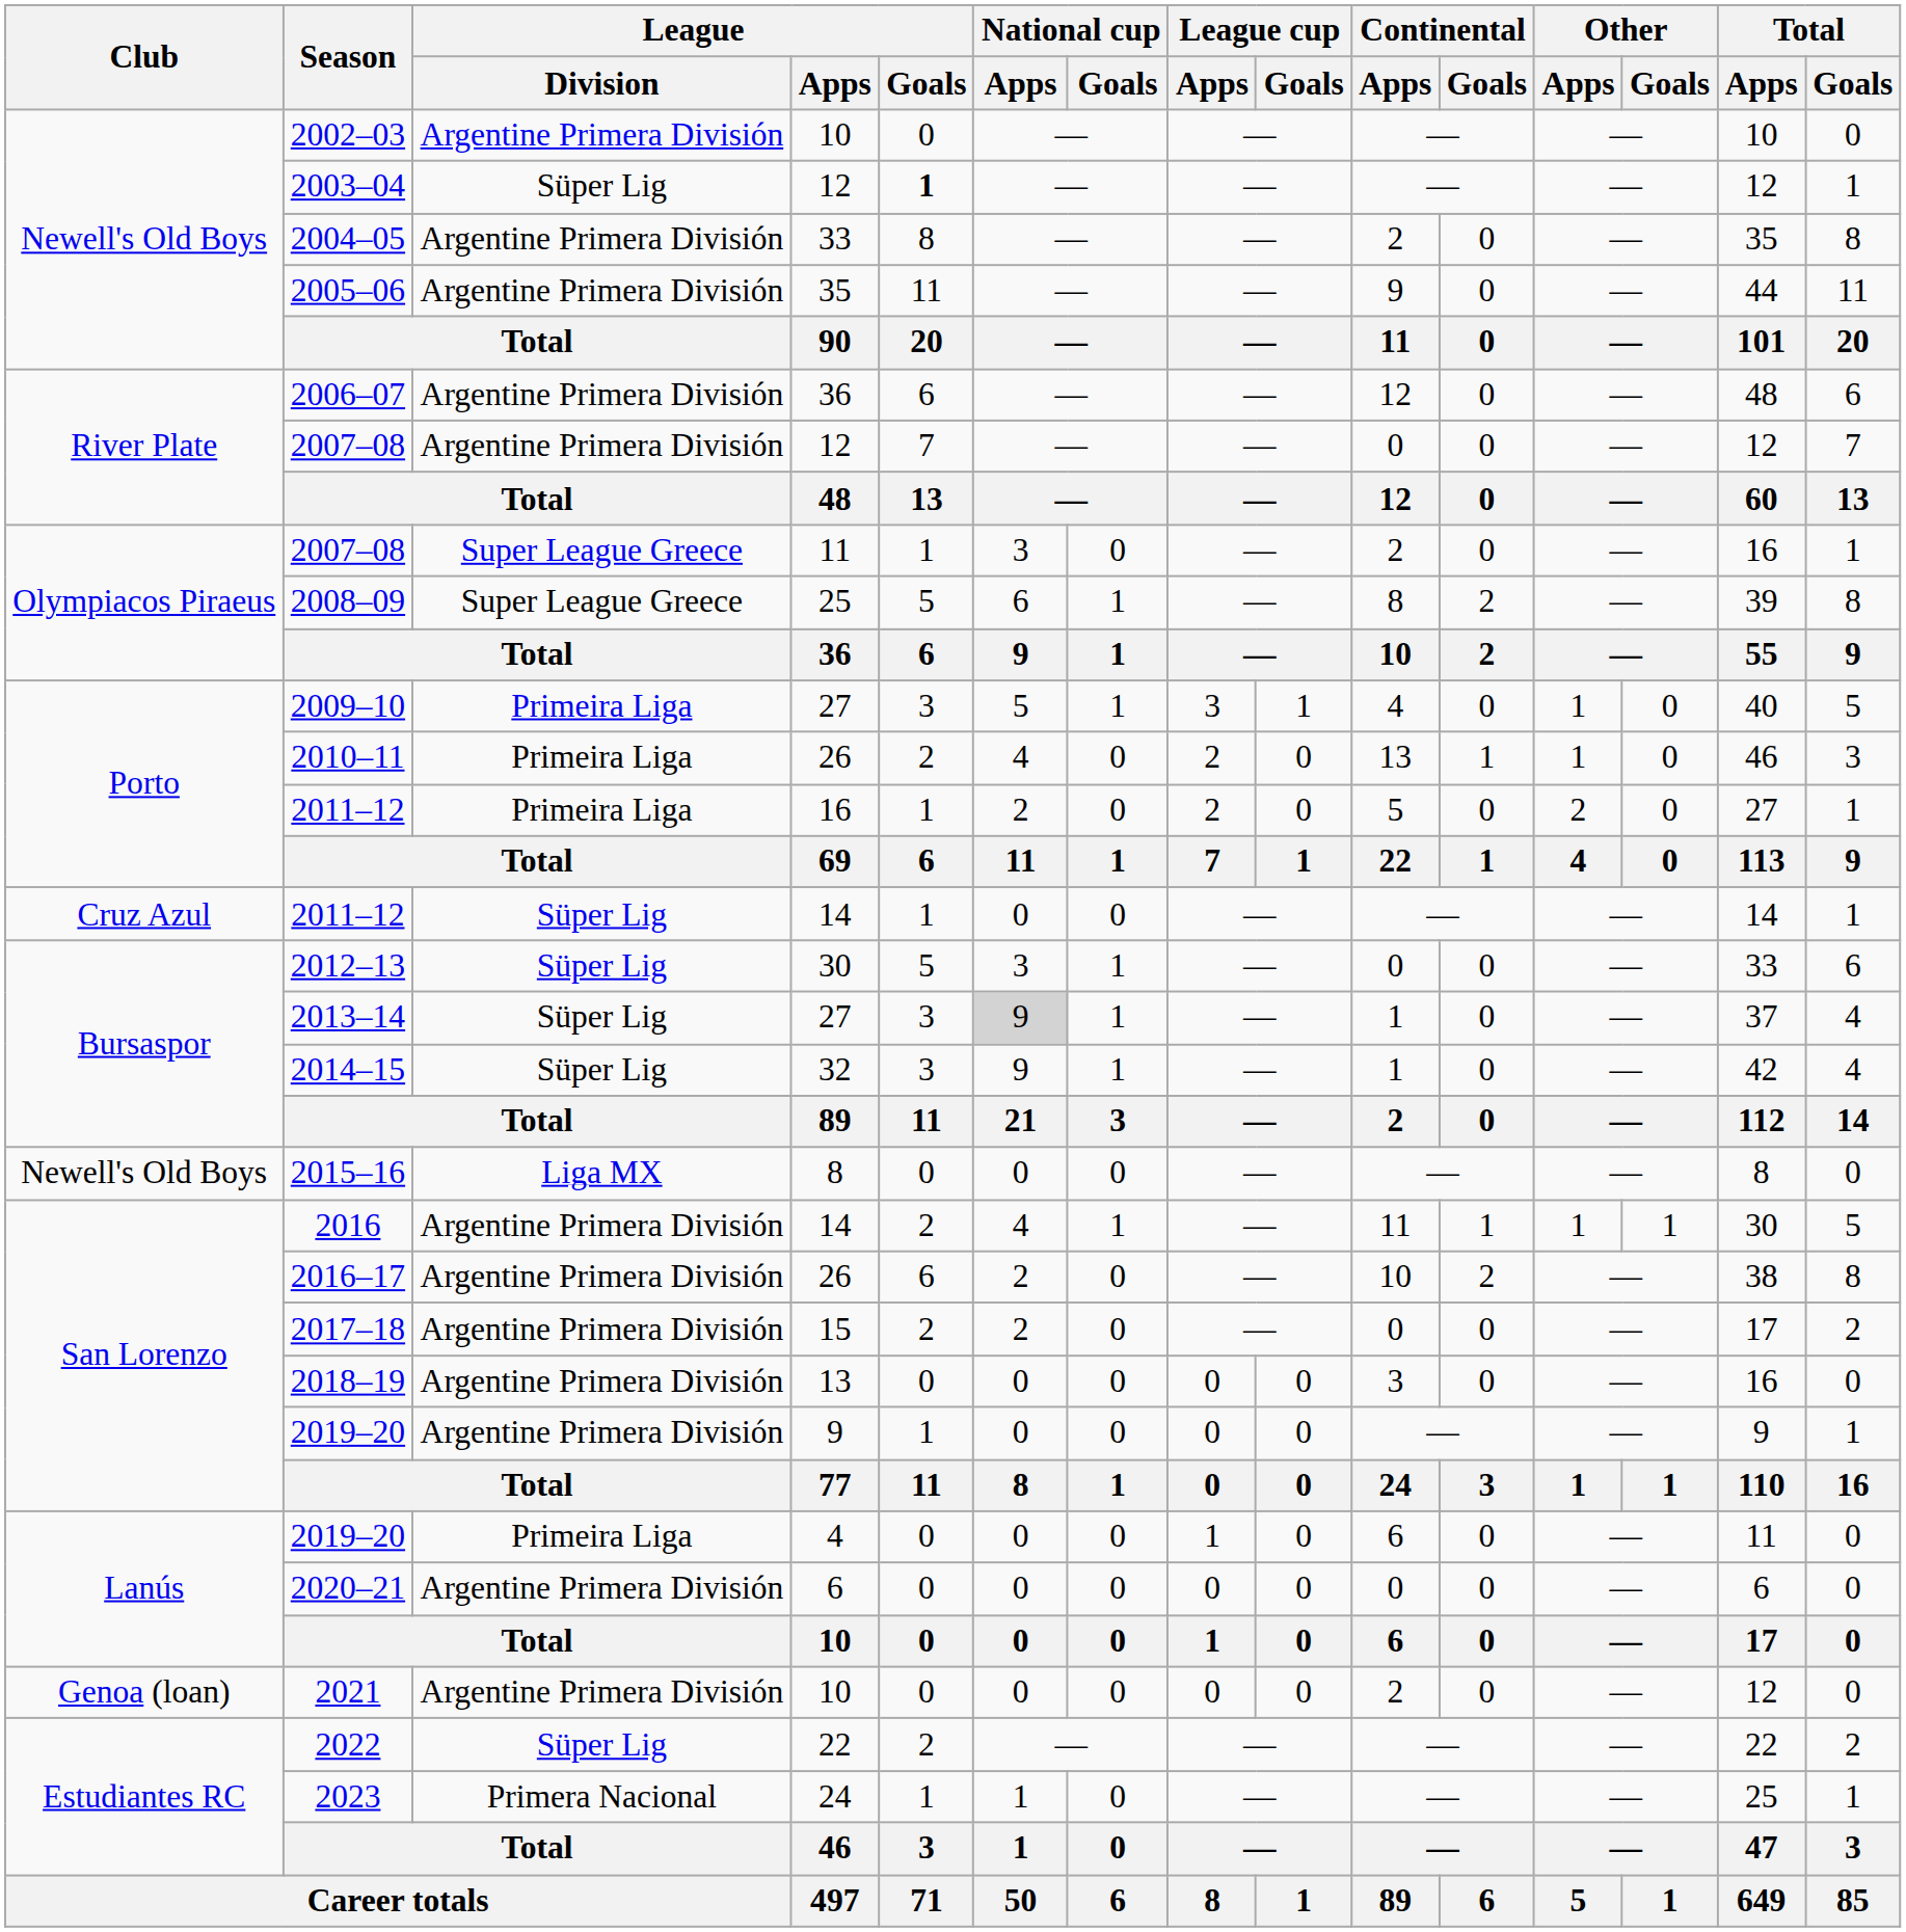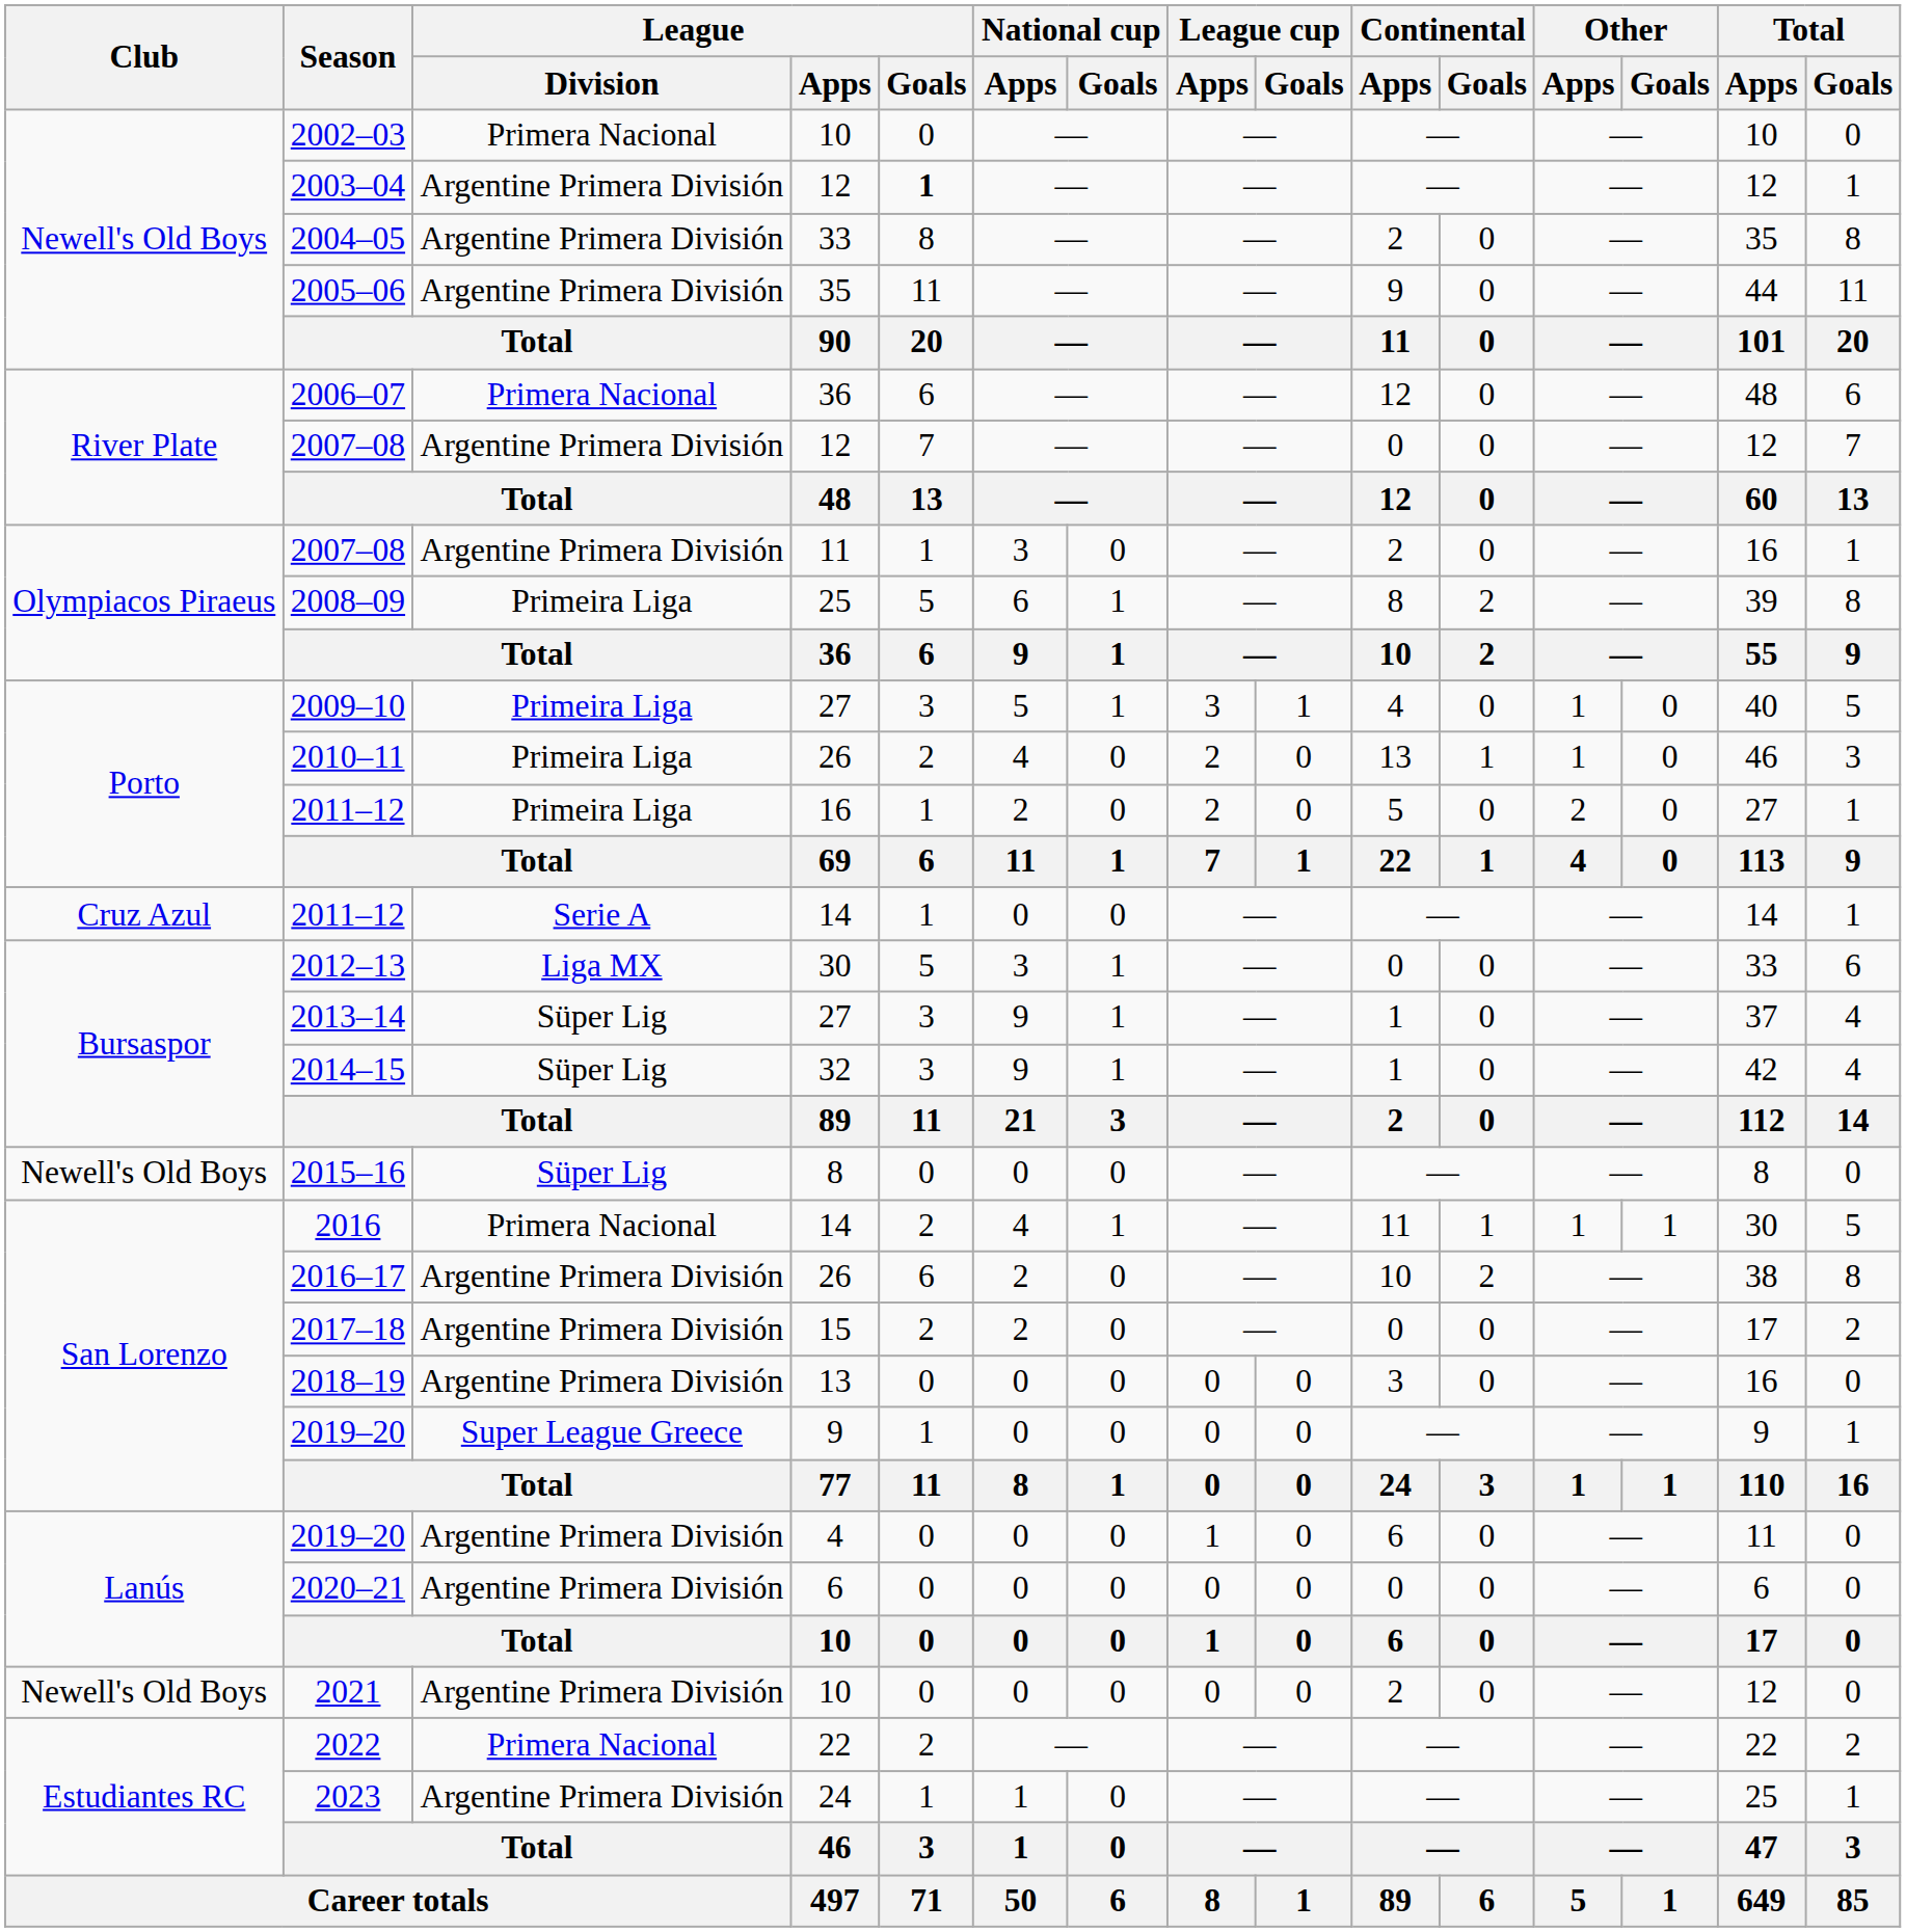 <table class="wikitable" style="text-align: center">
 <tr>
 <th rowspan=2>Club</th>
 <th rowspan=2>Season</th>
 <th colspan=3>League</th>
 <th colspan=2>National cup</th>
 <th colspan="2">League cup</th>
 <th colspan="2">Continental</th>
 <th colspan="2">Other</th>
 <th colspan=2>Total</th>
 </tr>
 <tr>
 <th>Division</th>
 <th>Apps</th>
 <th>Goals</th>
 <th>Apps</th>
 <th>Goals</th>
 <th>Apps</th>
 <th>Goals</th>
 <th>Apps</th>
 <th>Goals</th>
 <th>Apps</th>
 <th>Goals</th>
 <th>Apps</th>
 <th>Goals</th>
 </tr>
 <tr>
 <td rowspan="5"><a href='#'>Newell's Old Boys</a></td>
 <td><a href='#'>2002–03</a></td>
-<td><a href='#'>Argentine Primera División</a></td>
+<td>Primera Nacional</td>
 <td>10</td>
 <td>0</td>
 <td colspan="2">—</td>
 <td colspan="2">—</td>
 <td colspan="2">—</td>
 <td colspan="2">—</td>
 <td>10</td>
 <td>0</td>
 </tr>
 <tr>
 <td><a href='#'>2003–04</a></td>
-<td>Süper Lig</td>
+<td>Argentine Primera División</td>
 <td>12</td>
 <td><strong>1</strong></td>
 <td colspan="2">—</td>
 <td colspan="2">—</td>
 <td colspan="2">—</td>
 <td colspan="2">—</td>
 <td>12</td>
 <td>1</td>
 </tr>
 <tr>
 <td><a href='#'>2004–05</a></td>
 <td>Argentine Primera División</td>
 <td>33</td>
 <td>8</td>
 <td colspan="2">—</td>
 <td colspan="2">—</td>
 <td>2</td>
 <td>0</td>
 <td colspan="2">—</td>
 <td>35</td>
 <td>8</td>
 </tr>
 <tr>
 <td><a href='#'>2005–06</a></td>
 <td>Argentine Primera División</td>
 <td>35</td>
 <td>11</td>
 <td colspan="2">—</td>
 <td colspan="2">—</td>
 <td>9</td>
 <td>0</td>
 <td colspan="2">—</td>
 <td>44</td>
 <td>11</td>
 </tr>
 <tr>
 <th colspan="2">Total</th>
 <th>90</th>
 <th>20</th>
 <th colspan="2">—</th>
 <th colspan="2">—</th>
 <th>11</th>
 <th>0</th>
 <th colspan="2">—</th>
 <th>101</th>
 <th>20</th>
 </tr>
 <tr>
 <td rowspan="3"><a href='#'>River Plate</a></td>
 <td><a href='#'>2006–07</a></td>
-<td>Argentine Primera División</td>
+<td><a href='#'>Primera Nacional</a></td>
 <td>36</td>
 <td>6</td>
 <td colspan="2">—</td>
 <td colspan="2">—</td>
 <td>12</td>
 <td>0</td>
 <td colspan="2">—</td>
 <td>48</td>
 <td>6</td>
 </tr>
 <tr>
 <td><a href='#'>2007–08</a></td>
 <td>Argentine Primera División</td>
 <td>12</td>
 <td>7</td>
 <td colspan="2">—</td>
 <td colspan="2">—</td>
 <td>0</td>
 <td>0</td>
 <td colspan="2">—</td>
 <td>12</td>
 <td>7</td>
 </tr>
 <tr>
 <th colspan="2">Total</th>
 <th>48</th>
 <th>13</th>
 <th colspan="2">—</th>
 <th colspan="2">—</th>
 <th>12</th>
 <th>0</th>
 <th colspan="2">—</th>
 <th>60</th>
 <th>13</th>
 </tr>
 <tr>
 <td rowspan="3"><a href='#'>Olympiacos Piraeus</a></td>
 <td><a href='#'>2007–08</a></td>
-<td><a href='#'>Super League Greece</a></td>
+<td>Argentine Primera División</td>
 <td>11</td>
 <td>1</td>
 <td>3</td>
 <td>0</td>
 <td colspan="2">—</td>
 <td>2</td>
 <td>0</td>
 <td colspan="2">—</td>
 <td>16</td>
 <td>1</td>
 </tr>
 <tr>
 <td><a href='#'>2008–09</a></td>
-<td>Super League Greece</td>
+<td>Primeira Liga</td>
 <td>25</td>
 <td>5</td>
 <td>6</td>
 <td>1</td>
 <td colspan="2">—</td>
 <td>8</td>
 <td>2</td>
 <td colspan="2">—</td>
 <td>39</td>
 <td>8</td>
 </tr>
 <tr>
 <th colspan="2">Total</th>
 <th>36</th>
 <th>6</th>
 <th>9</th>
 <th>1</th>
 <th colspan="2">—</th>
 <th>10</th>
 <th>2</th>
 <th colspan="2">—</th>
 <th>55</th>
 <th>9</th>
 </tr>
 <tr>
 <td rowspan="4"><a href='#'>Porto</a></td>
 <td><a href='#'>2009–10</a></td>
 <td><a href='#'>Primeira Liga</a></td>
 <td>27</td>
 <td>3</td>
 <td>5</td>
 <td>1</td>
 <td>3</td>
 <td>1</td>
 <td>4</td>
 <td>0</td>
 <td>1</td>
 <td>0</td>
 <td>40</td>
 <td>5</td>
 </tr>
 <tr>
 <td><a href='#'>2010–11</a></td>
 <td>Primeira Liga</td>
 <td>26</td>
 <td>2</td>
 <td>4</td>
 <td>0</td>
 <td>2</td>
 <td>0</td>
 <td>13</td>
 <td>1</td>
 <td>1</td>
 <td>0</td>
 <td>46</td>
 <td>3</td>
 </tr>
 <tr>
 <td><a href='#'>2011–12</a></td>
 <td>Primeira Liga</td>
 <td>16</td>
 <td>1</td>
 <td>2</td>
 <td>0</td>
 <td>2</td>
 <td>0</td>
 <td>5</td>
 <td>0</td>
 <td>2</td>
 <td>0</td>
 <td>27</td>
 <td>1</td>
 </tr>
 <tr>
 <th colspan="2">Total</th>
 <th>69</th>
 <th>6</th>
 <th>11</th>
 <th>1</th>
 <th>7</th>
 <th>1</th>
 <th>22</th>
 <th>1</th>
 <th>4</th>
 <th>0</th>
 <th>113</th>
 <th>9</th>
 </tr>
 <tr>
 <td><a href='#'>Cruz Azul</a></td>
 <td><a href='#'>2011–12</a></td>
-<td><a href='#'>Süper Lig</a></td>
+<td><a href='#'>Serie A</a></td>
 <td>14</td>
 <td>1</td>
 <td>0</td>
 <td>0</td>
 <td colspan="2">—</td>
 <td colspan="2">—</td>
 <td colspan="2">—</td>
 <td>14</td>
 <td>1</td>
 </tr>
 <tr>
 <td rowspan="4"><a href='#'>Bursaspor</a></td>
 <td><a href='#'>2012–13</a></td>
-<td><a href='#'>Süper Lig</a></td>
+<td><a href='#'>Liga MX</a></td>
 <td>30</td>
 <td>5</td>
 <td>3</td>
 <td>1</td>
 <td colspan="2">—</td>
 <td>0</td>
 <td>0</td>
 <td colspan="2">—</td>
 <td>33</td>
 <td>6</td>
 </tr>
 <tr>
 <td><a href='#'>2013–14</a></td>
 <td>Süper Lig</td>
 <td>27</td>
 <td>3</td>
-<td style="background: lightgrey;">9</td>
+<td>9</td>
 <td>1</td>
 <td colspan="2">—</td>
 <td>1</td>
 <td>0</td>
 <td colspan="2">—</td>
 <td>37</td>
 <td>4</td>
 </tr>
 <tr>
 <td><a href='#'>2014–15</a></td>
 <td>Süper Lig</td>
 <td>32</td>
 <td>3</td>
 <td>9</td>
 <td>1</td>
 <td colspan="2">—</td>
 <td>1</td>
 <td>0</td>
 <td colspan="2">—</td>
 <td>42</td>
 <td>4</td>
 </tr>
 <tr>
 <th colspan="2">Total</th>
 <th>89</th>
 <th>11</th>
 <th>21</th>
 <th>3</th>
 <th colspan="2">—</th>
 <th>2</th>
 <th>0</th>
 <th colspan="2">—</th>
 <th>112</th>
 <th>14</th>
 </tr>
 <tr>
 <td>Newell's Old Boys</td>
 <td><a href='#'>2015–16</a></td>
-<td><a href='#'>Liga MX</a></td>
+<td><a href='#'>Süper Lig</a></td>
 <td>8</td>
 <td>0</td>
 <td>0</td>
 <td>0</td>
 <td colspan="2">—</td>
 <td colspan="2">—</td>
 <td colspan="2">—</td>
 <td>8</td>
 <td>0</td>
 </tr>
 <tr>
 <td rowspan="6"><a href='#'>San Lorenzo</a></td>
 <td><a href='#'>2016</a></td>
-<td>Argentine Primera División</td>
+<td>Primera Nacional</td>
 <td>14</td>
 <td>2</td>
 <td>4</td>
 <td>1</td>
 <td colspan="2">—</td>
 <td>11</td>
 <td>1</td>
 <td>1</td>
 <td>1</td>
 <td>30</td>
 <td>5</td>
 </tr>
 <tr>
 <td><a href='#'>2016–17</a></td>
 <td>Argentine Primera División</td>
 <td>26</td>
 <td>6</td>
 <td>2</td>
 <td>0</td>
 <td colspan="2">—</td>
 <td>10</td>
 <td>2</td>
 <td colspan="2">—</td>
 <td>38</td>
 <td>8</td>
 </tr>
 <tr>
 <td><a href='#'>2017–18</a></td>
 <td>Argentine Primera División</td>
 <td>15</td>
 <td>2</td>
 <td>2</td>
 <td>0</td>
 <td colspan="2">—</td>
 <td>0</td>
 <td>0</td>
 <td colspan="2">—</td>
 <td>17</td>
 <td>2</td>
 </tr>
 <tr>
 <td><a href='#'>2018–19</a></td>
 <td>Argentine Primera División</td>
 <td>13</td>
 <td>0</td>
 <td>0</td>
 <td>0</td>
 <td>0</td>
 <td>0</td>
 <td>3</td>
 <td>0</td>
 <td colspan="2">—</td>
 <td>16</td>
 <td>0</td>
 </tr>
 <tr>
 <td><a href='#'>2019–20</a></td>
-<td>Argentine Primera División</td>
+<td><a href='#'>Super League Greece</a></td>
 <td>9</td>
 <td>1</td>
 <td>0</td>
 <td>0</td>
 <td>0</td>
 <td>0</td>
 <td colspan="2">—</td>
 <td colspan="2">—</td>
 <td>9</td>
 <td>1</td>
 </tr>
 <tr>
 <th colspan="2">Total</th>
 <th>77</th>
 <th>11</th>
 <th>8</th>
 <th>1</th>
 <th>0</th>
 <th>0</th>
 <th>24</th>
 <th>3</th>
 <th>1</th>
 <th>1</th>
 <th>110</th>
 <th>16</th>
 </tr>
 <tr>
 <td rowspan="3"><a href='#'>Lanús</a></td>
 <td><a href='#'>2019–20</a></td>
-<td>Primeira Liga</td>
+<td>Argentine Primera División</td>
 <td>4</td>
 <td>0</td>
 <td>0</td>
 <td>0</td>
 <td>1</td>
 <td>0</td>
 <td>6</td>
 <td>0</td>
 <td colspan="2">—</td>
 <td>11</td>
 <td>0</td>
 </tr>
 <tr>
 <td><a href='#'>2020–21</a></td>
 <td>Argentine Primera División</td>
 <td>6</td>
 <td>0</td>
 <td>0</td>
 <td>0</td>
 <td>0</td>
 <td>0</td>
 <td>0</td>
 <td>0</td>
 <td colspan="2">—</td>
 <td>6</td>
 <td>0</td>
 </tr>
 <tr>
 <th colspan="2">Total</th>
 <th>10</th>
 <th>0</th>
 <th>0</th>
 <th>0</th>
 <th>1</th>
 <th>0</th>
 <th>6</th>
 <th>0</th>
 <th colspan="2">—</th>
 <th>17</th>
 <th>0</th>
 </tr>
 <tr>
-<td><a href='#'>Genoa</a> (loan)</td>
+<td>Newell's Old Boys</td>
 <td><a href='#'>2021</a></td>
 <td>Argentine Primera División</td>
 <td>10</td>
 <td>0</td>
 <td>0</td>
 <td>0</td>
 <td>0</td>
 <td>0</td>
 <td>2</td>
 <td>0</td>
 <td colspan="2">—</td>
 <td>12</td>
 <td>0</td>
 </tr>
 <tr>
 <td rowspan="3"><a href='#'>Estudiantes RC</a></td>
 <td><a href='#'>2022</a></td>
-<td><a href='#'>Süper Lig</a></td>
+<td><a href='#'>Primera Nacional</a></td>
 <td>22</td>
 <td>2</td>
 <td colspan="2">—</td>
 <td colspan="2">—</td>
 <td colspan="2">—</td>
 <td colspan="2">—</td>
 <td>22</td>
 <td>2</td>
 </tr>
 <tr>
 <td><a href='#'>2023</a></td>
-<td>Primera Nacional</td>
+<td>Argentine Primera División</td>
 <td>24</td>
 <td>1</td>
 <td>1</td>
 <td>0</td>
 <td colspan="2">—</td>
 <td colspan="2">—</td>
 <td colspan="2">—</td>
 <td>25</td>
 <td>1</td>
 </tr>
 <tr>
 <th colspan="2">Total</th>
 <th>46</th>
 <th>3</th>
 <th>1</th>
 <th>0</th>
 <th colspan="2">—</th>
 <th colspan="2">—</th>
 <th colspan="2">—</th>
 <th>47</th>
 <th>3</th>
 </tr>
 <tr>
 <th colspan="3">Career totals</th>
 <th>497</th>
 <th>71</th>
 <th>50</th>
 <th>6</th>
 <th>8</th>
 <th>1</th>
 <th>89</th>
 <th>6</th>
 <th>5</th>
 <th>1</th>
 <th>649</th>
 <th>85</th>
 </tr>
 </table>
